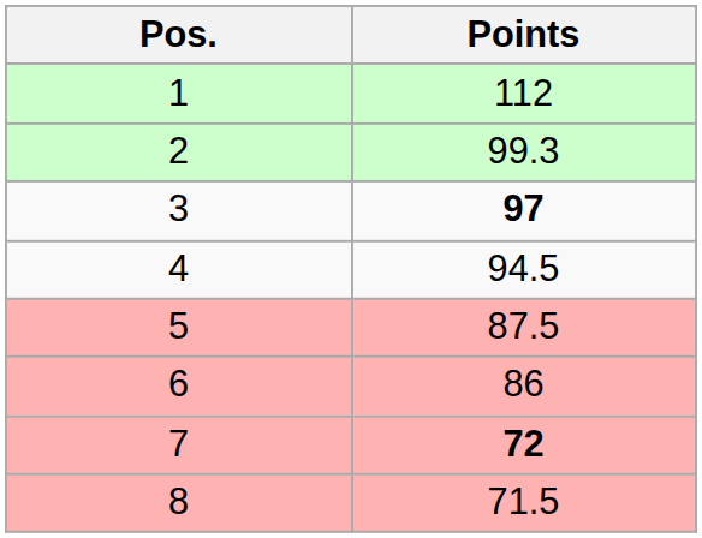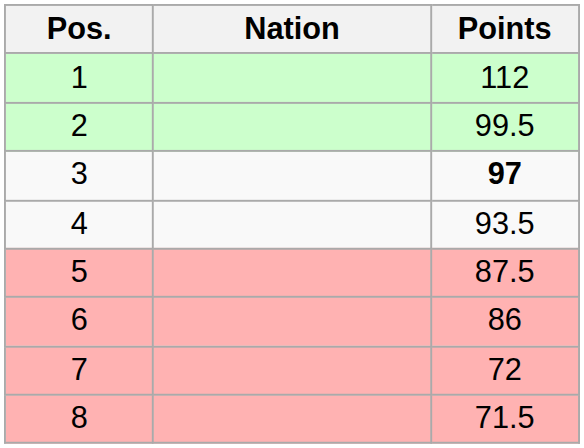 <table class="wikitable gauche" cellspacing="1" style="width:300px;">
 <tr style="background:#efefef; text-align:center;">
 <th style="width:70px;">Pos.</th>
+<th>Nation</th>
 <th style="width:70px;">Points</th>
 </tr>
 <tr style="vertical-align:top; text-align:center; background:#ccffcc;">
 <td>1</td>
+<td style="text-align:left;"></td>
 <td>112</td>
 </tr>
 <tr style="vertical-align:top; text-align:center; background:#ccffcc;">
 <td>2</td>
-<td>99.3</td>
+<td style="text-align:left;"></td>
+<td>99.5</td>
 </tr>
 <tr style="vertical-align:top; text-align:center;">
 <td>3</td>
+<td style="text-align:left;"></td>
 <td><strong>97</strong></td>
 </tr>
 <tr style="vertical-align:top; text-align:center;">
 <td>4</td>
-<td>94.5</td>
+<td style="text-align:left;"></td>
+<td>93.5</td>
 </tr>
 <tr style="vertical-align:top; text-align:center; background:#ffb2b2;">
 <td>5</td>
+<td style="text-align:left;"></td>
 <td>87.5</td>
 </tr>
 <tr style="vertical-align:top; text-align:center; background:#ffb2b2;">
 <td>6</td>
+<td style="text-align:left;"></td>
 <td>86</td>
 </tr>
 <tr style="vertical-align:top; text-align:center; background:#ffb2b2;">
 <td>7</td>
-<td><strong>72</strong></td>
+<td style="text-align:left;"></td>
+<td>72</td>
 </tr>
 <tr style="vertical-align:top; text-align:center; background:#ffb2b2;">
 <td>8</td>
+<td style="text-align:left;"></td>
 <td>71.5</td>
 </tr>
 </table>
